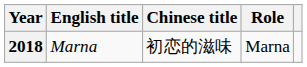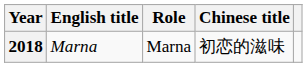 <table class="wikitable plainrowheaders">
 <tr>
 <th scope="col">Year</th>
 <th scope="col">English title</th>
+<th scope="col">Role</th>
 <th scope="col">Chinese title</th>
-<th scope="col">Role</th>
 <th scope="col" class="unsortable"></th>
 </tr>
 <tr>
 <th scope="row">2018</th>
 <td><em>Marna</em></td>
+<td>Marna</td>
 <td>初恋的滋味</td>
-<td>Marna</td>
 <td></td>
 </tr>
 </table>
